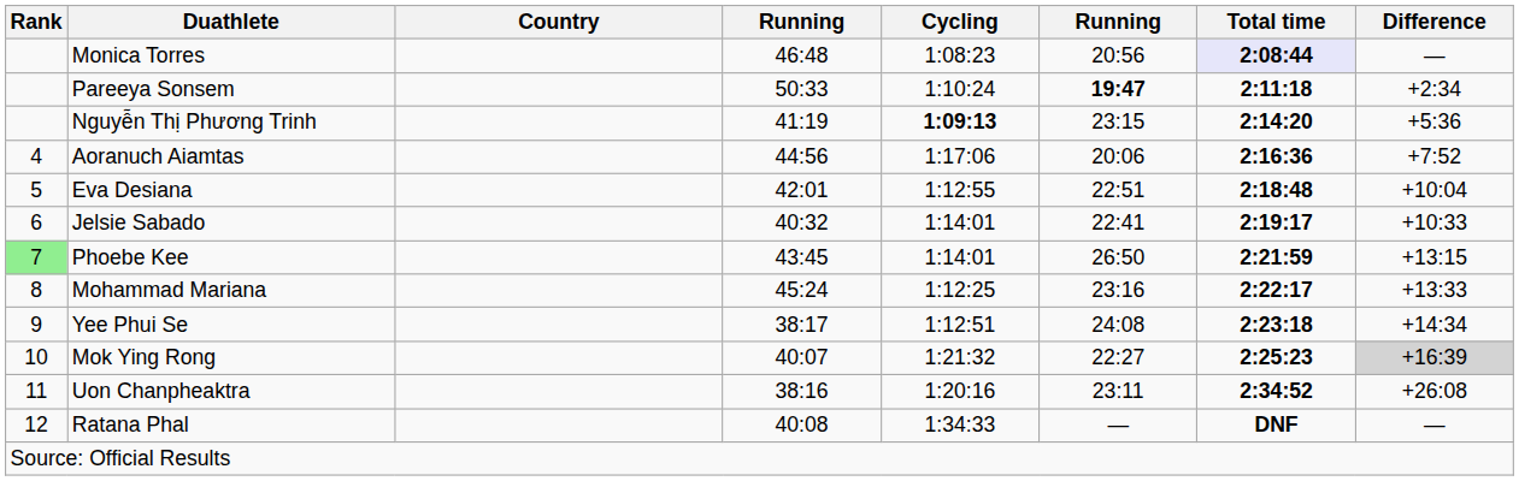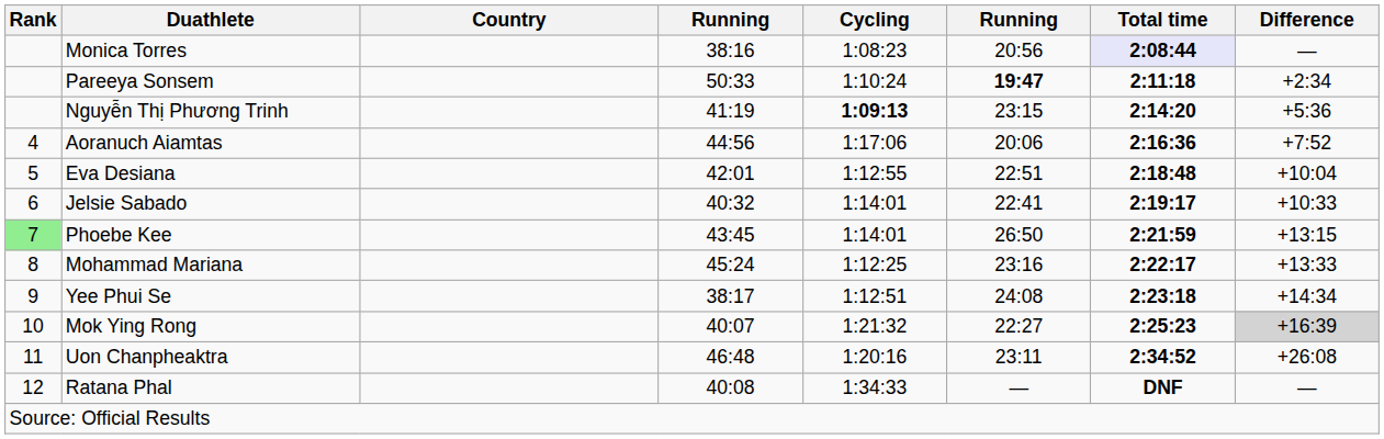 <table class="wikitable sortable" style="text-align:center">
 <tr>
 <th>Rank</th>
 <th style="width:15em">Duathlete</th>
 <th style="width:15em">Country</th>
 <th style="width:7em">Running</th>
 <th style="width:7em">Cycling</th>
 <th style="width:7em">Running</th>
 <th style="width:7em">Total time</th>
 <th style="width:7em">Difference</th>
 </tr>
 <tr>
 <td></td>
 <td align=left>Monica Torres</td>
 <td></td>
-<td>46:48</td>
+<td>38:16</td>
 <td>1:08:23</td>
 <td>20:56</td>
 <td style="background: lavender;"><strong>2:08:44</strong></td>
 <td>—</td>
 </tr>
 <tr>
 <td></td>
 <td align=left>Pareeya Sonsem</td>
 <td></td>
 <td>50:33</td>
 <td>1:10:24</td>
 <td><strong>19:47</strong></td>
 <td><strong>2:11:18</strong></td>
 <td>+2:34</td>
 </tr>
 <tr>
 <td></td>
 <td align=left>Nguyễn Thị Phương Trinh</td>
 <td></td>
 <td>41:19</td>
 <td><strong>1:09:13</strong></td>
 <td>23:15</td>
 <td><strong>2:14:20</strong></td>
 <td>+5:36</td>
 </tr>
 <tr>
 <td>4</td>
 <td align=left>Aoranuch Aiamtas</td>
 <td></td>
 <td>44:56</td>
 <td>1:17:06</td>
 <td>20:06</td>
 <td><strong>2:16:36</strong></td>
 <td>+7:52</td>
 </tr>
 <tr>
 <td>5</td>
 <td align=left>Eva Desiana</td>
 <td></td>
 <td>42:01</td>
 <td>1:12:55</td>
 <td>22:51</td>
 <td><strong>2:18:48</strong></td>
 <td>+10:04</td>
 </tr>
 <tr>
 <td>6</td>
 <td align=left>Jelsie Sabado</td>
 <td></td>
 <td>40:32</td>
 <td>1:14:01</td>
 <td>22:41</td>
 <td><strong>2:19:17</strong></td>
 <td>+10:33</td>
 </tr>
 <tr>
 <td style="background: lightgreen;">7</td>
 <td align=left>Phoebe Kee</td>
 <td></td>
 <td>43:45</td>
 <td>1:14:01</td>
 <td>26:50</td>
 <td><strong>2:21:59</strong></td>
 <td>+13:15</td>
 </tr>
 <tr>
 <td>8</td>
 <td align=left>Mohammad Mariana</td>
 <td></td>
 <td>45:24</td>
 <td>1:12:25</td>
 <td>23:16</td>
 <td><strong>2:22:17</strong></td>
 <td>+13:33</td>
 </tr>
 <tr>
 <td>9</td>
 <td align=left>Yee Phui Se</td>
 <td></td>
 <td>38:17</td>
 <td>1:12:51</td>
 <td>24:08</td>
 <td><strong>2:23:18</strong></td>
 <td>+14:34</td>
 </tr>
 <tr>
 <td>10</td>
 <td align=left>Mok Ying Rong</td>
 <td></td>
 <td>40:07</td>
 <td>1:21:32</td>
 <td>22:27</td>
 <td><strong>2:25:23</strong></td>
 <td style="background: lightgrey;">+16:39</td>
 </tr>
 <tr>
 <td>11</td>
 <td align=left>Uon Chanpheaktra</td>
 <td></td>
-<td>38:16</td>
+<td>46:48</td>
 <td>1:20:16</td>
 <td>23:11</td>
 <td><strong>2:34:52</strong></td>
 <td>+26:08</td>
 </tr>
 <tr>
 <td>12</td>
 <td align=left>Ratana Phal</td>
 <td></td>
 <td>40:08</td>
 <td>1:34:33</td>
 <td>—</td>
 <td><strong>DNF</strong></td>
 <td>—</td>
 </tr>
 <tr class="sortbottom">
 <td colspan=8 align=left>Source: Official Results</td>
 </tr>
 </table>
